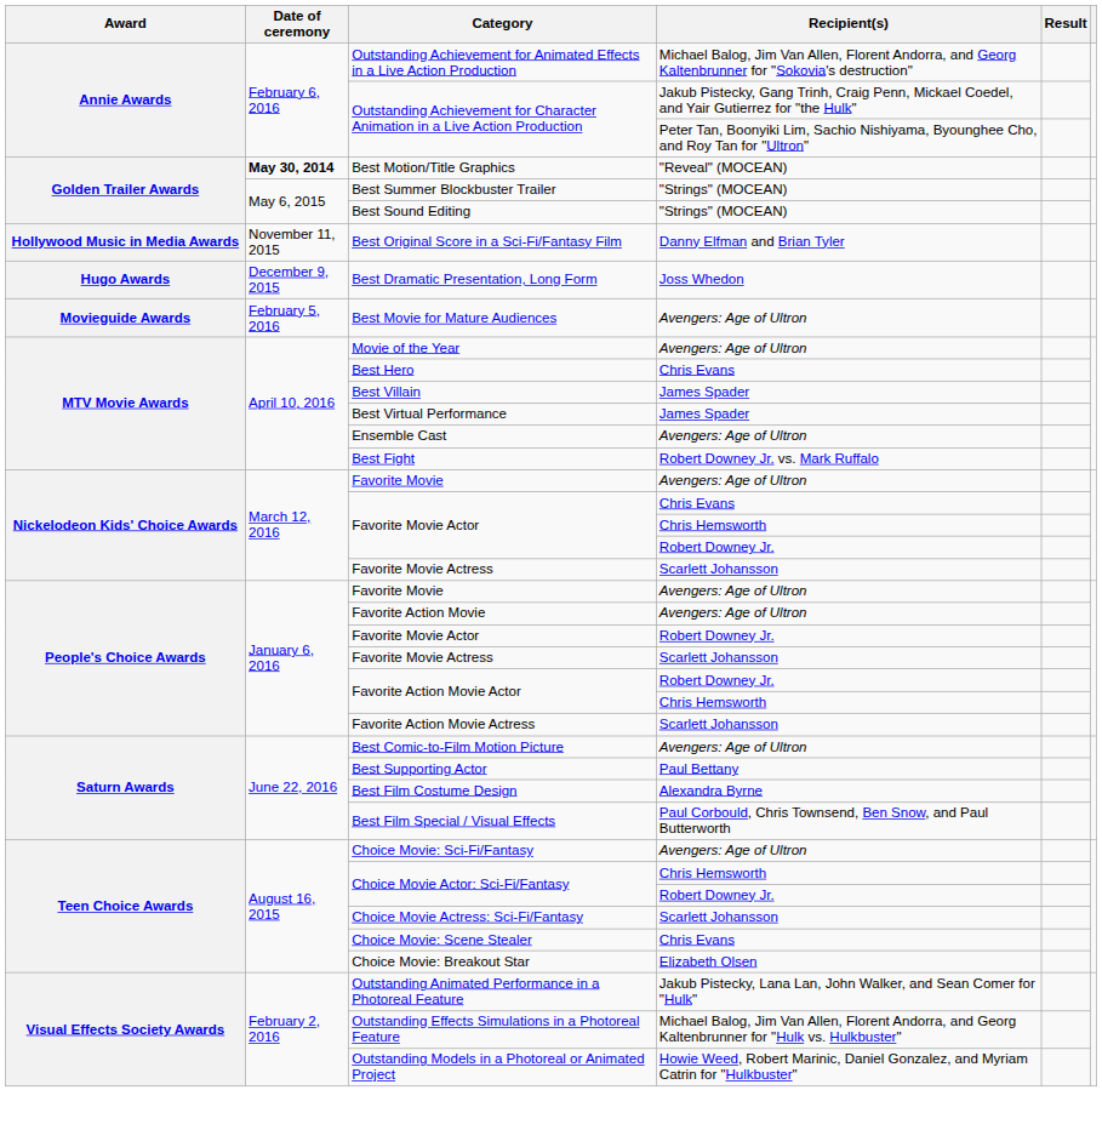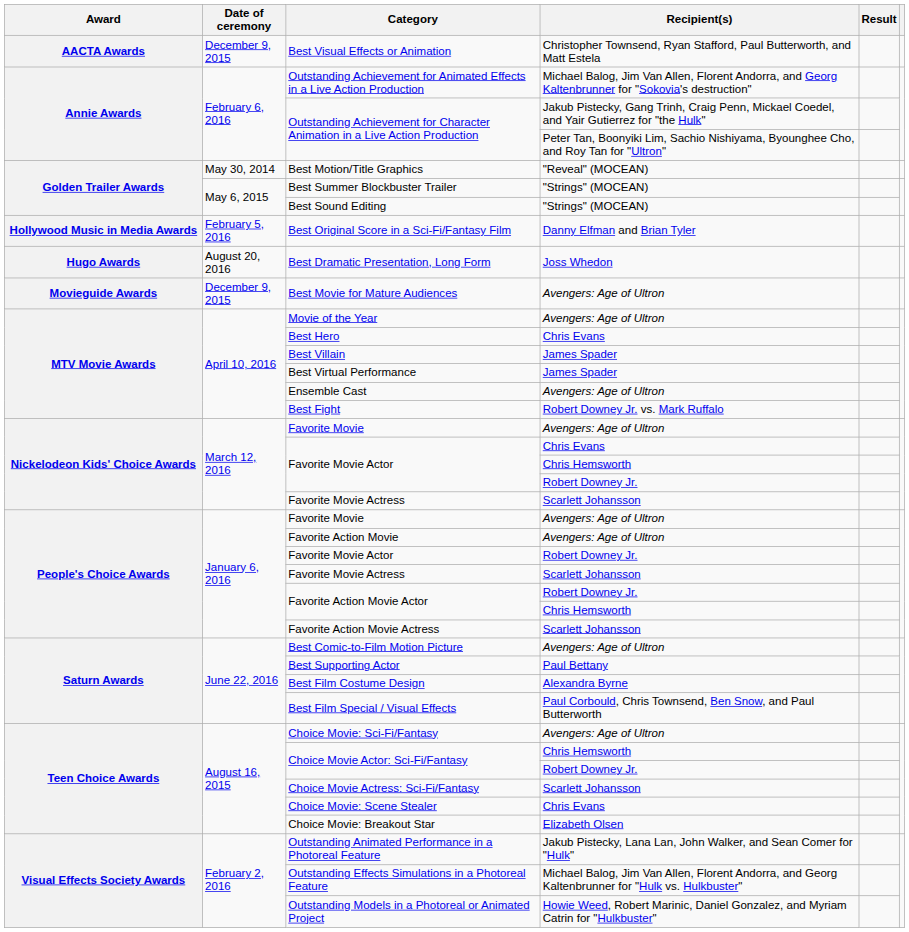 <table class="wikitable sortable plainrowheaders" style="width: 99%">
 <tr>
 <th scope="col" style="width:22%;">Award</th>
 <th scope="col">Date of ceremony</th>
 <th scope="col">Category</th>
 <th scope="col">Recipient(s)</th>
 <th scope="col">Result</th>
 <th scope="col" class="unsortable"></th>
+</tr>
+<tr>
+<th scope="row" style="text-align:center;"><a href='#'>AACTA Awards</a></th>
+<td><a href='#'>December 9, 2015</a></td>
+<td><a href='#'>Best Visual Effects or Animation</a></td>
+<td data-sort-value="Townsend, Christopher; Stafford, Ryan; Butterworth, Paul; and Estela, Matt">Christopher Townsend, Ryan Stafford, Paul Butterworth, and Matt Estela</td>
+<td></td>
+<td style="text-align:center;"><br></td>
 </tr>
 <tr>
 <th rowspan="3" scope="rowgroup" style="text-align:center;"><a href='#'>Annie Awards</a></th>
 <td rowspan="3"><a href='#'>February 6, 2016</a></td>
 <td><a href='#'>Outstanding Achievement for Animated Effects in a Live Action Production</a></td>
 <td data-sort-value="Balog, Michael; Van Allen, Jim; Andorra, Florent; and Kaltenbrunner, Georg">Michael Balog, Jim Van Allen, Florent Andorra, and <a href='#'>Georg Kaltenbrunner</a> for "<a href='#'>Sokovia</a>'s destruction"</td>
 <td></td>
 <td rowspan="3" style="text-align:center;"></td>
 </tr>
 <tr>
 <td rowspan="2"><a href='#'>Outstanding Achievement for Character Animation in a Live Action Production</a></td>
 <td data-sort-value="Pistecky, Jakub; Trinh, Gang; Penn, Craig; Coedel, Mickael; and Gutierrez, Yair">Jakub Pistecky, Gang Trinh, Craig Penn, Mickael Coedel, and Yair Gutierrez for "the <a href='#'>Hulk</a>"</td>
 <td></td>
 </tr>
 <tr>
 <td data-sort-value="Tan, Peter; Lim, Boonyiki; Nishiyama, Sachio; Cho, Byounghee; and Tan, Roy">Peter Tan, Boonyiki Lim, Sachio Nishiyama, Byounghee Cho, and Roy Tan for "<a href='#'>Ultron</a>"</td>
 <td></td>
 </tr>
 <tr>
 <th rowspan="3" scope="rowgroup" style="text-align:center;"><a href='#'>Golden Trailer Awards</a></th>
-<td><strong>May 30, 2014</strong></td>
+<td>May 30, 2014</td>
 <td>Best Motion/Title Graphics</td>
 <td data-sort-value="Reveal">"Reveal" (MOCEAN)</td>
 <td></td>
 <td style="text-align:center;"><br></td>
 </tr>
 <tr>
 <td rowspan="2">May 6, 2015</td>
 <td>Best Summer Blockbuster Trailer</td>
 <td data-sort-value="Strings">"Strings" (MOCEAN)</td>
 <td></td>
 <td rowspan="2" style="text-align:center;"><br></td>
 </tr>
 <tr>
 <td>Best Sound Editing</td>
 <td data-sort-value="Strings">"Strings" (MOCEAN)</td>
 <td></td>
 </tr>
 <tr>
 <th scope="row" style="text-align:center;"><a href='#'>Hollywood Music in Media Awards</a></th>
-<td>November 11, 2015</td>
+<td><a href='#'>February 5, 2016</a></td>
 <td><a href='#'>Best Original Score in a Sci-Fi/Fantasy Film</a></td>
 <td data-sort-value="Elfman, Danny and Tyler, Brian"><a href='#'>Danny Elfman</a> and <a href='#'>Brian Tyler</a></td>
 <td></td>
 <td style="text-align:center;"><br></td>
 </tr>
 <tr>
 <th scope="row" style="text-align:center;"><a href='#'>Hugo Awards</a></th>
-<td><a href='#'>December 9, 2015</a></td>
+<td>August 20, 2016</td>
 <td><a href='#'>Best Dramatic Presentation, Long Form</a></td>
 <td data-sort-value="Whedon, Joss"><a href='#'>Joss Whedon</a></td>
 <td></td>
 <td style="text-align:center;"></td>
 </tr>
 <tr>
 <th scope="row" style="text-align:center;"><a href='#'>Movieguide Awards</a></th>
-<td><a href='#'>February 5, 2016</a></td>
+<td><a href='#'>December 9, 2015</a></td>
 <td><a href='#'>Best Movie for Mature Audiences</a></td>
 <td><em>Avengers: Age of Ultron</em></td>
 <td></td>
 <td style="text-align:center;"><br></td>
 </tr>
 <tr>
 <th scope="rowgroup" rowspan="6" style="text-align:center;"><a href='#'>MTV Movie Awards</a></th>
 <td rowspan="6"><a href='#'>April 10, 2016</a></td>
 <td><a href='#'>Movie of the Year</a></td>
 <td><em>Avengers: Age of Ultron</em></td>
 <td></td>
 <td style="text-align:center;" rowspan="6"></td>
 </tr>
 <tr>
 <td><a href='#'>Best Hero</a></td>
 <td data-sort-value="Evans, Chris"><a href='#'>Chris Evans</a></td>
 <td></td>
 </tr>
 <tr>
 <td><a href='#'>Best Villain</a></td>
 <td data-sort-value="Spader, James"><a href='#'>James Spader</a></td>
 <td></td>
 </tr>
 <tr>
 <td>Best Virtual Performance</td>
 <td data-sort-value="Spader, James"><a href='#'>James Spader</a></td>
 <td></td>
 </tr>
 <tr>
 <td>Ensemble Cast</td>
 <td><em>Avengers: Age of Ultron</em></td>
 <td></td>
 </tr>
 <tr>
 <td><a href='#'>Best Fight</a></td>
 <td data-sort-value="Downey, Robert Jr."><a href='#'>Robert Downey Jr.</a> vs. <a href='#'>Mark Ruffalo</a></td>
 <td></td>
 </tr>
 <tr>
 <th scope="rowgroup" rowspan="5" style="text-align:center;"><a href='#'>Nickelodeon Kids' Choice Awards</a></th>
 <td rowspan="5"><a href='#'>March 12, 2016</a></td>
 <td><a href='#'>Favorite Movie</a></td>
 <td><em>Avengers: Age of Ultron</em></td>
 <td></td>
 <td style="text-align:center;" rowspan="5"></td>
 </tr>
 <tr>
 <td rowspan="3">Favorite Movie Actor</td>
 <td data-sort-value="Evans, Chris"><a href='#'>Chris Evans</a></td>
 <td></td>
 </tr>
 <tr>
 <td data-sort-value="Hemsworth, Chris"><a href='#'>Chris Hemsworth</a></td>
 <td></td>
 </tr>
 <tr>
 <td data-sort-value="Downey, Robert Jr."><a href='#'>Robert Downey Jr.</a></td>
 <td></td>
 </tr>
 <tr>
 <td>Favorite Movie Actress</td>
 <td data-sort-value="Johansson, Scarlett"><a href='#'>Scarlett Johansson</a></td>
 <td></td>
 </tr>
 <tr>
 <th scope="rowgroup" rowspan="7" style="text-align:center;"><a href='#'>People's Choice Awards</a></th>
 <td rowspan="7"><a href='#'>January 6, 2016</a></td>
 <td>Favorite Movie</td>
 <td><em>Avengers: Age of Ultron</em></td>
 <td></td>
 <td style="text-align:center;" rowspan="7"></td>
 </tr>
 <tr>
 <td>Favorite Action Movie</td>
 <td><em>Avengers: Age of Ultron</em></td>
 <td></td>
 </tr>
 <tr>
 <td>Favorite Movie Actor</td>
 <td data-sort-value="Downey, Robert Jr."><a href='#'>Robert Downey Jr.</a></td>
 <td></td>
 </tr>
 <tr>
 <td>Favorite Movie Actress</td>
 <td data-sort-value="Johansson, Scarlett"><a href='#'>Scarlett Johansson</a></td>
 <td></td>
 </tr>
 <tr>
 <td rowspan="2">Favorite Action Movie Actor</td>
 <td data-sort-value="Downey, Robert Jr."><a href='#'>Robert Downey Jr.</a></td>
 <td></td>
 </tr>
 <tr>
 <td data-sort-value="Hemsworth, Chris"><a href='#'>Chris Hemsworth</a></td>
 <td></td>
 </tr>
 <tr>
 <td>Favorite Action Movie Actress</td>
 <td data-sort-value="Johansson, Scarlett"><a href='#'>Scarlett Johansson</a></td>
 <td></td>
 </tr>
 <tr>
 <th scope="rowgroup" rowspan="4" style="text-align:center;"><a href='#'>Saturn Awards</a></th>
 <td rowspan="4"><a href='#'>June 22, 2016</a></td>
 <td><a href='#'>Best Comic-to-Film Motion Picture</a></td>
 <td><em>Avengers: Age of Ultron</em></td>
 <td></td>
 <td style="text-align:center;" rowspan="4"><br></td>
 </tr>
 <tr>
 <td><a href='#'>Best Supporting Actor</a></td>
 <td data-sort-value="Bettany, Paul"><a href='#'>Paul Bettany</a></td>
 <td></td>
 </tr>
 <tr>
 <td><a href='#'>Best Film Costume Design</a></td>
 <td data-sort-value="Byrne, Alexandra"><a href='#'>Alexandra Byrne</a></td>
 <td></td>
 </tr>
 <tr>
 <td><a href='#'>Best Film Special / Visual Effects</a></td>
 <td data-sort-value="Corbould, Paul; Townsend, Chris; Snow, Ben; and Butterworth, Paul"><a href='#'>Paul Corbould</a>, Chris Townsend, <a href='#'>Ben Snow</a>, and Paul Butterworth</td>
 <td></td>
 </tr>
 <tr>
 <th scope="rowgroup" rowspan="6" style="text-align:center;"><a href='#'>Teen Choice Awards</a></th>
 <td rowspan="6"><a href='#'>August 16, 2015</a></td>
 <td><a href='#'>Choice Movie: Sci-Fi/Fantasy</a></td>
 <td><em>Avengers: Age of Ultron</em></td>
 <td></td>
 <td style="text-align:center;" rowspan="6"></td>
 </tr>
 <tr>
 <td rowspan="2"><a href='#'>Choice Movie Actor: Sci-Fi/Fantasy</a></td>
 <td data-sort-value="Hemsworth, Chris"><a href='#'>Chris Hemsworth</a></td>
 <td></td>
 </tr>
 <tr>
 <td data-sort-value="Downey, Robert Jr."><a href='#'>Robert Downey Jr.</a></td>
 <td></td>
 </tr>
 <tr>
 <td><a href='#'>Choice Movie Actress: Sci-Fi/Fantasy</a></td>
 <td data-sort-value="Johansson, Scarlett"><a href='#'>Scarlett Johansson</a></td>
 <td></td>
 </tr>
 <tr>
 <td><a href='#'>Choice Movie: Scene Stealer</a></td>
 <td data-sort-value="Evans, Chris"><a href='#'>Chris Evans</a></td>
 <td></td>
 </tr>
 <tr>
 <td>Choice Movie: Breakout Star</td>
 <td data-sort-value="Olsen, Elizabeth"><a href='#'>Elizabeth Olsen</a></td>
 <td></td>
 </tr>
 <tr>
 <th rowspan="3" scope="rowgroup" style="text-align:center;"><a href='#'>Visual Effects Society Awards</a></th>
 <td rowspan="3"><a href='#'>February 2, 2016</a></td>
 <td><a href='#'>Outstanding Animated Performance in a Photoreal Feature</a></td>
 <td data-sort-value="Pistecky, Jakub; Lan, Lana; Walker, John; and Comer, Sean">Jakub Pistecky, Lana Lan, John Walker, and Sean Comer for "<a href='#'>Hulk</a>"</td>
 <td></td>
 <td rowspan="3" style="text-align:center;"></td>
 </tr>
 <tr>
 <td data-sort-value="Balog"><a href='#'>Outstanding Effects Simulations in a Photoreal Feature</a></td>
 <td data-sort-value="Balog, Michael; Van Allen, Jim; Andorra, Florent; and Kaltenbrunner, Georg">Michael Balog, Jim Van Allen, Florent Andorra, and Georg Kaltenbrunner for "<a href='#'>Hulk</a> vs. <a href='#'>Hulkbuster</a>"</td>
 <td></td>
 </tr>
 <tr>
 <td><a href='#'>Outstanding Models in a Photoreal or Animated Project</a></td>
 <td data-sort-value="Weed, Howie; Marinic, Robert; Gonzalez, Daniel; and Catrin, Myriam"><a href='#'>Howie Weed</a>, Robert Marinic, Daniel Gonzalez, and Myriam Catrin for "<a href='#'>Hulkbuster</a>"</td>
 <td></td>
 </tr>
 </table>
